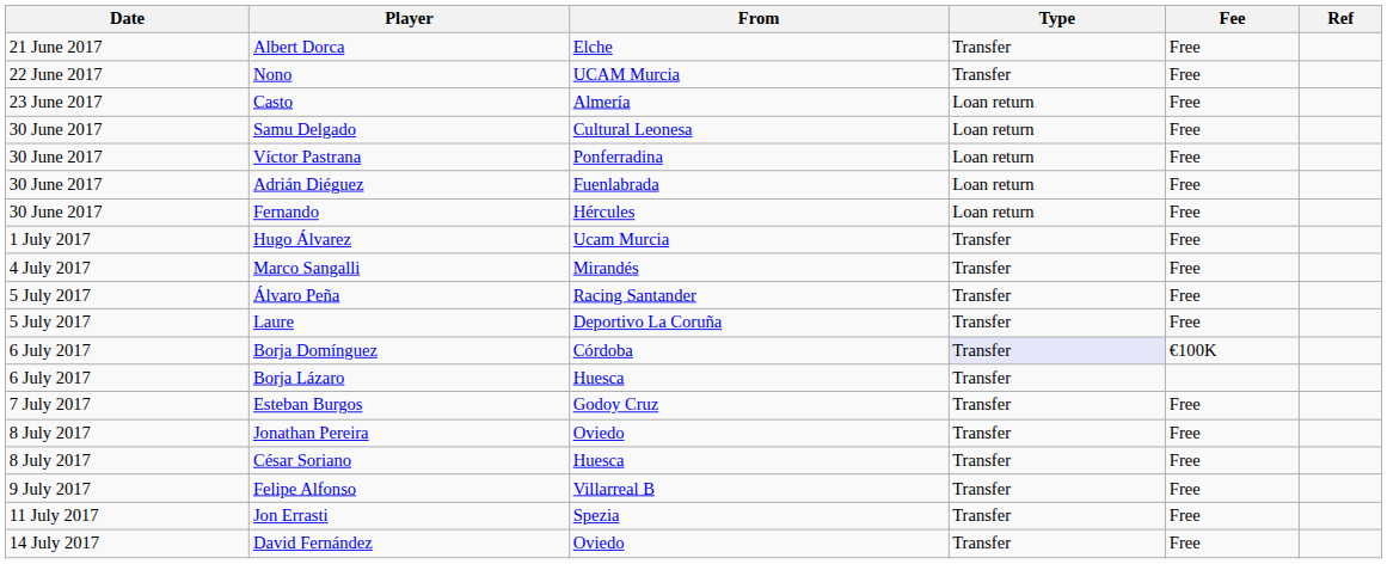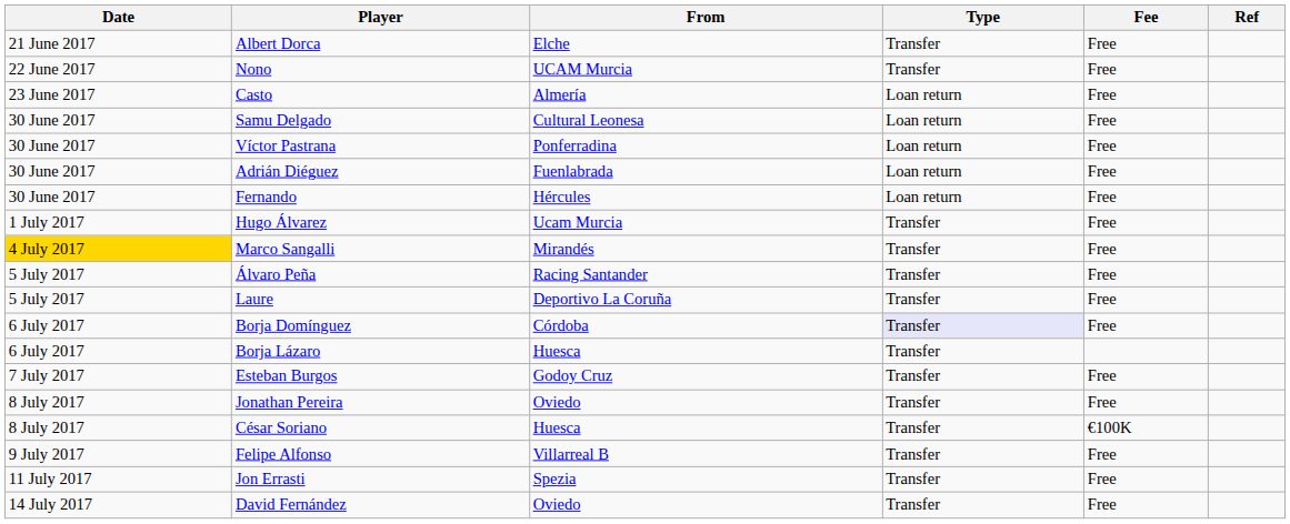 <table class="wikitable" style="width:80%;">
 <tr>
 <th><strong>Date</strong></th>
 <th><strong>Player</strong></th>
 <th><strong>From</strong></th>
 <th><strong>Type</strong></th>
 <th><strong>Fee</strong></th>
 <th><strong>Ref</strong></th>
 </tr>
 <tr>
 <td>21 June 2017</td>
 <td> <a href='#'>Albert Dorca</a></td>
 <td> <a href='#'>Elche</a></td>
 <td>Transfer</td>
 <td>Free</td>
 <td></td>
 </tr>
 <tr>
 <td>22 June 2017</td>
 <td> <a href='#'>Nono</a></td>
 <td> <a href='#'>UCAM Murcia</a></td>
 <td>Transfer</td>
 <td>Free</td>
 <td></td>
 </tr>
 <tr>
 <td>23 June 2017</td>
 <td> <a href='#'>Casto</a></td>
 <td> <a href='#'>Almería</a></td>
 <td>Loan return</td>
 <td>Free</td>
 <td></td>
 </tr>
 <tr>
 <td>30 June 2017</td>
 <td> <a href='#'>Samu Delgado</a></td>
 <td> <a href='#'>Cultural Leonesa</a></td>
 <td>Loan return</td>
 <td>Free</td>
 <td></td>
 </tr>
 <tr>
 <td>30 June 2017</td>
 <td> <a href='#'>Víctor Pastrana</a></td>
 <td> <a href='#'>Ponferradina</a></td>
 <td>Loan return</td>
 <td>Free</td>
 <td></td>
 </tr>
 <tr>
 <td>30 June 2017</td>
 <td> <a href='#'>Adrián Diéguez</a></td>
 <td> <a href='#'>Fuenlabrada</a></td>
 <td>Loan return</td>
 <td>Free</td>
 <td></td>
 </tr>
 <tr>
 <td>30 June 2017</td>
 <td> <a href='#'>Fernando</a></td>
 <td> <a href='#'>Hércules</a></td>
 <td>Loan return</td>
 <td>Free</td>
 <td></td>
 </tr>
 <tr>
 <td>1 July 2017</td>
 <td> <a href='#'>Hugo Álvarez</a></td>
 <td> <a href='#'>Ucam Murcia</a></td>
 <td>Transfer</td>
 <td>Free</td>
 <td></td>
 </tr>
 <tr>
-<td>4 July 2017</td>
+<td style="background: gold;">4 July 2017</td>
 <td> <a href='#'>Marco Sangalli</a></td>
 <td> <a href='#'>Mirandés</a></td>
 <td>Transfer</td>
 <td>Free</td>
 <td></td>
 </tr>
 <tr>
 <td>5 July 2017</td>
 <td> <a href='#'>Álvaro Peña</a></td>
 <td> <a href='#'>Racing Santander</a></td>
 <td>Transfer</td>
 <td>Free</td>
 <td></td>
 </tr>
 <tr>
 <td>5 July 2017</td>
 <td> <a href='#'>Laure</a></td>
 <td> <a href='#'>Deportivo La Coruña</a></td>
 <td>Transfer</td>
 <td>Free</td>
 <td></td>
 </tr>
 <tr>
 <td>6 July 2017</td>
 <td> <a href='#'>Borja Domínguez</a></td>
 <td> <a href='#'>Córdoba</a></td>
 <td style="background: lavender;">Transfer</td>
-<td>€100K</td>
+<td>Free</td>
 <td></td>
 </tr>
 <tr>
 <td>6 July 2017</td>
 <td> <a href='#'>Borja Lázaro</a></td>
 <td> <a href='#'>Huesca</a></td>
 <td>Transfer</td>
 <td></td>
 <td></td>
 </tr>
 <tr>
 <td>7 July 2017</td>
 <td> <a href='#'>Esteban Burgos</a></td>
 <td> <a href='#'>Godoy Cruz</a></td>
 <td>Transfer</td>
 <td>Free</td>
 <td></td>
 </tr>
 <tr>
 <td>8 July 2017</td>
 <td> <a href='#'>Jonathan Pereira</a></td>
 <td> <a href='#'>Oviedo</a></td>
 <td>Transfer</td>
 <td>Free</td>
 <td></td>
 </tr>
 <tr>
 <td>8 July 2017</td>
 <td> <a href='#'>César Soriano</a></td>
 <td> <a href='#'>Huesca</a></td>
 <td>Transfer</td>
-<td>Free</td>
+<td>€100K</td>
 <td></td>
 </tr>
 <tr>
 <td>9 July 2017</td>
 <td> <a href='#'>Felipe Alfonso</a></td>
 <td> <a href='#'>Villarreal B</a></td>
 <td>Transfer</td>
 <td>Free</td>
 <td></td>
 </tr>
 <tr>
 <td>11 July 2017</td>
 <td> <a href='#'>Jon Errasti</a></td>
 <td> <a href='#'>Spezia</a></td>
 <td>Transfer</td>
 <td>Free</td>
 <td></td>
 </tr>
 <tr>
 <td>14 July 2017</td>
 <td> <a href='#'>David Fernández</a></td>
 <td> <a href='#'>Oviedo</a></td>
 <td>Transfer</td>
 <td>Free</td>
 <td></td>
 </tr>
 </table>
